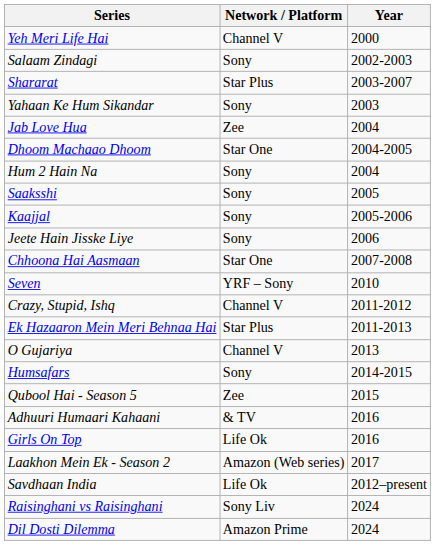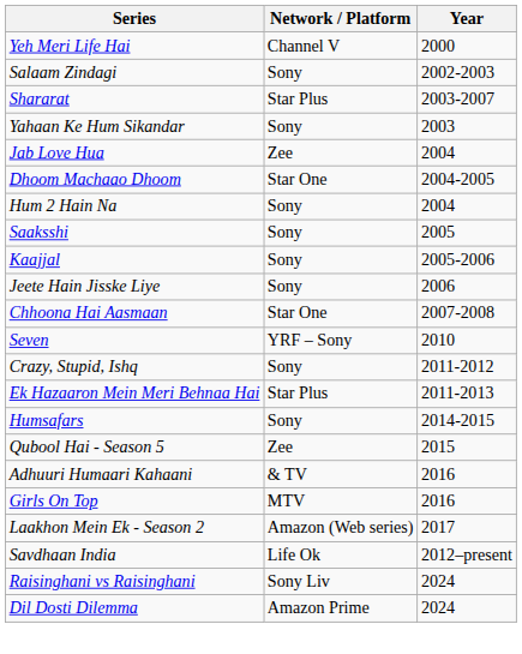 <table class="wikitable">
 <tr>
 <th>Series</th>
 <th>Network / Platform</th>
 <th>Year</th>
 </tr>
 <tr>
 <td><em><a href='#'>Yeh Meri Life Hai</a></em></td>
 <td>Channel V</td>
 <td>2000</td>
 </tr>
 <tr>
 <td><em>Salaam Zindagi</em></td>
 <td>Sony</td>
 <td>2002-2003</td>
 </tr>
 <tr>
 <td><em><a href='#'>Shararat</a></em></td>
 <td>Star Plus</td>
 <td>2003-2007</td>
 </tr>
 <tr>
 <td><em>Yahaan Ke Hum Sikandar</em></td>
 <td>Sony</td>
 <td>2003</td>
 </tr>
 <tr>
 <td><em><a href='#'>Jab Love Hua</a></em></td>
 <td>Zee</td>
 <td>2004</td>
 </tr>
 <tr>
 <td><em><a href='#'>Dhoom Machaao Dhoom</a></em></td>
 <td>Star One</td>
 <td>2004-2005</td>
 </tr>
 <tr>
 <td><em>Hum 2 Hain Na</em></td>
 <td>Sony</td>
 <td>2004</td>
 </tr>
 <tr>
 <td><em><a href='#'>Saaksshi</a></em></td>
 <td>Sony</td>
 <td>2005</td>
 </tr>
 <tr>
 <td><em><a href='#'>Kaajjal</a></em></td>
 <td>Sony</td>
 <td>2005-2006</td>
 </tr>
 <tr>
 <td><em>Jeete Hain Jisske Liye</em></td>
 <td>Sony</td>
 <td>2006</td>
 </tr>
 <tr>
 <td><em><a href='#'>Chhoona Hai Aasmaan</a></em></td>
 <td>Star One</td>
 <td>2007-2008</td>
 </tr>
 <tr>
 <td><em><a href='#'>Seven</a></em></td>
 <td>YRF – Sony</td>
 <td>2010</td>
 </tr>
 <tr>
 <td><em>Crazy, Stupid, Ishq</em></td>
-<td>Channel V</td>
+<td>Sony</td>
 <td>2011-2012</td>
 </tr>
 <tr>
 <td><em><a href='#'>Ek Hazaaron Mein Meri Behnaa Hai</a></em></td>
 <td>Star Plus</td>
 <td>2011-2013</td>
-</tr>
-<tr>
-<td><em>O Gujariya</em></td>
-<td>Channel V</td>
-<td>2013</td>
 </tr>
 <tr>
 <td><em><a href='#'>Humsafars</a></em></td>
 <td>Sony</td>
 <td>2014-2015</td>
 </tr>
 <tr>
 <td><em>Qubool Hai - Season 5</em></td>
 <td>Zee</td>
 <td>2015</td>
 </tr>
 <tr>
 <td><em>Adhuuri Humaari Kahaani</em></td>
 <td>& TV</td>
 <td>2016</td>
 </tr>
 <tr>
 <td><em><a href='#'>Girls On Top</a></em></td>
-<td>Life Ok</td>
+<td>MTV</td>
 <td>2016</td>
 </tr>
 <tr>
 <td><em>Laakhon Mein Ek - Season 2</em></td>
 <td>Amazon (Web series)</td>
 <td>2017</td>
 </tr>
 <tr>
 <td><em>Savdhaan India</em></td>
 <td>Life Ok</td>
 <td>2012–present</td>
 </tr>
 <tr>
 <td><em><a href='#'>Raisinghani vs Raisinghani</a></em></td>
 <td>Sony Liv</td>
 <td>2024</td>
 </tr>
 <tr>
 <td><em><a href='#'>Dil Dosti Dilemma</a></em></td>
 <td>Amazon Prime</td>
 <td>2024</td>
 </tr>
 </table>
